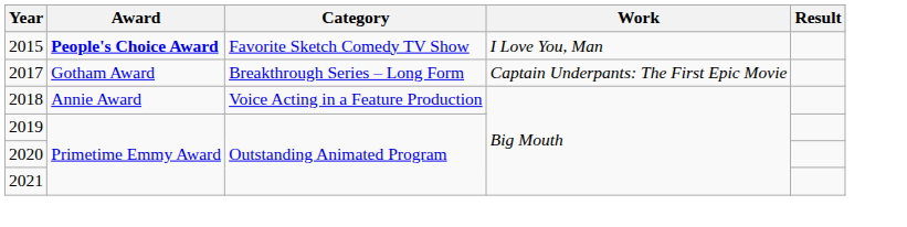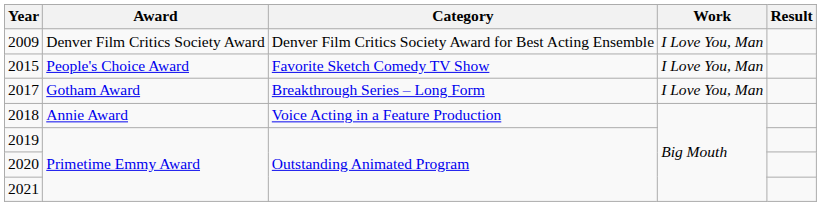 <table class="wikitable sortable">
 <tr>
 <th>Year</th>
 <th>Award</th>
 <th>Category</th>
 <th>Work</th>
 <th>Result</th>
 </tr>
 <tr>
+<td>2009</td>
+<td>Denver Film Critics Society Award</td>
+<td>Denver Film Critics Society Award for Best Acting Ensemble</td>
+<td><em>I Love You, Man</em></td>
+<td></td>
+</tr>
+<tr>
 <td>2015</td>
-<td><strong><a href='#'>People's Choice Award</a></strong></td>
+<td><a href='#'>People's Choice Award</a></td>
 <td><a href='#'>Favorite Sketch Comedy TV Show</a></td>
 <td><em>I Love You, Man</em></td>
 <td></td>
 </tr>
 <tr>
 <td>2017</td>
 <td><a href='#'>Gotham Award</a></td>
 <td><a href='#'>Breakthrough Series – Long Form</a></td>
-<td><em>Captain Underpants: The First Epic Movie</em></td>
+<td><em>I Love You, Man</em></td>
 <td></td>
 </tr>
 <tr>
 <td>2018</td>
 <td><a href='#'>Annie Award</a></td>
 <td><a href='#'>Voice Acting in a Feature Production</a></td>
 <td rowspan=4><em>Big Mouth</em></td>
 <td></td>
 </tr>
 <tr>
 <td>2019</td>
 <td rowspan=3><a href='#'>Primetime Emmy Award</a></td>
 <td rowspan=3><a href='#'>Outstanding Animated Program</a></td>
 <td></td>
 </tr>
 <tr>
 <td>2020</td>
 <td></td>
 </tr>
 <tr>
 <td>2021</td>
 <td></td>
 </tr>
 </table>
